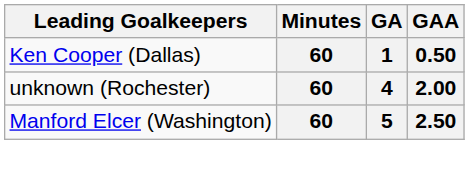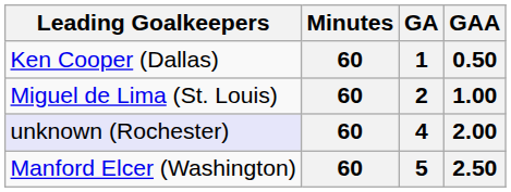 <table class="wikitable">
 <tr>
 <th>Leading Goalkeepers</th>
 <th>Minutes</th>
 <th>GA</th>
 <th>GAA</th>
 </tr>
 <tr>
 <td><a href='#'>Ken Cooper</a> (Dallas)</td>
 <th>60</th>
 <th>1</th>
 <th>0.50</th>
 </tr>
 <tr>
-<td>unknown (Rochester)</td>
+<td><a href='#'>Miguel de Lima</a> (St. Louis)</td>
+<th>60</th>
+<th>2</th>
+<th>1.00</th>
+</tr>
+<tr>
+<td style="background: lavender;">unknown (Rochester)</td>
 <th>60</th>
 <th>4</th>
 <th>2.00</th>
 </tr>
 <tr>
 <td><a href='#'>Manford Elcer</a> (Washington)</td>
 <th>60</th>
 <th>5</th>
 <th>2.50</th>
 </tr>
 </table>
